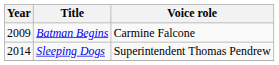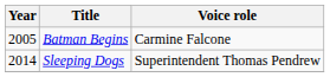 <table class="wikitable">
 <tr>
 <th scope="col">Year</th>
 <th scope="col">Title</th>
 <th scope="col">Voice role</th>
 </tr>
 <tr>
-<td>2009</td>
+<td>2005</td>
 <td><em><a href='#'>Batman Begins</a></em></td>
 <td>Carmine Falcone</td>
 </tr>
 <tr>
 <td>2014</td>
 <td><em><a href='#'>Sleeping Dogs</a></em></td>
 <td>Superintendent Thomas Pendrew</td>
 </tr>
 <tr>
 </tr>
 </table>
